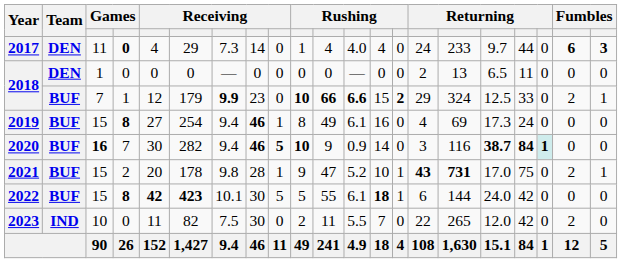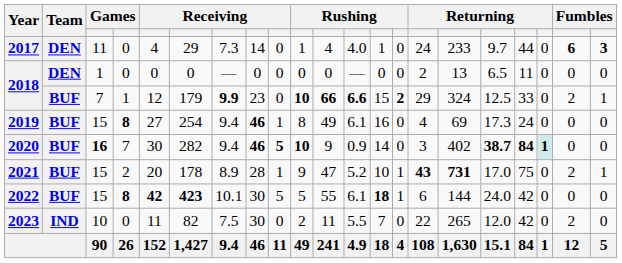 <table class=wikitable style="text-align:center;">
 <tr>
 <th rowspan="2">Year</th>
 <th rowspan="2">Team</th>
 <th colspan="2">Games</th>
 <th colspan="5">Receiving</th>
 <th colspan="5">Rushing</th>
 <th colspan="5">Returning</th>
 <th colspan="2">Fumbles</th>
 </tr>
 <tr>
 <th></th>
 <th></th>
 <th></th>
 <th></th>
 <th></th>
 <th></th>
 <th></th>
 <th></th>
 <th></th>
 <th></th>
 <th></th>
 <th></th>
 <th></th>
 <th></th>
 <th></th>
 <th></th>
 <th></th>
 <th></th>
 <th></th>
 </tr>
 <tr>
 <th><a href='#'>2017</a></th>
 <th><a href='#'>DEN</a></th>
 <td>11</td>
-<td><strong>0</strong></td>
+<td>0</td>
 <td>4</td>
 <td>29</td>
 <td>7.3</td>
 <td>14</td>
 <td>0</td>
 <td>1</td>
 <td>4</td>
 <td>4.0</td>
-<td>4</td>
+<td>1</td>
 <td>0</td>
 <td>24</td>
 <td>233</td>
 <td>9.7</td>
 <td>44</td>
 <td>0</td>
 <td><strong>6</strong></td>
 <td><strong>3</strong></td>
 </tr>
 <tr>
 <th rowspan="2"><a href='#'>2018</a></th>
 <th><a href='#'>DEN</a></th>
 <td>1</td>
 <td>0</td>
 <td>0</td>
 <td>0</td>
 <td>—</td>
 <td>0</td>
 <td>0</td>
 <td>0</td>
 <td>0</td>
 <td>—</td>
 <td>0</td>
 <td>0</td>
 <td>2</td>
 <td>13</td>
 <td>6.5</td>
 <td>11</td>
 <td>0</td>
 <td>0</td>
 <td>0</td>
 </tr>
 <tr>
 <th><a href='#'>BUF</a></th>
 <td>7</td>
 <td>1</td>
 <td>12</td>
 <td>179</td>
 <td><strong>9.9</strong></td>
 <td>23</td>
 <td>0</td>
 <td><strong>10</strong></td>
 <td><strong>66</strong></td>
 <td><strong>6.6</strong></td>
 <td>15</td>
 <td><strong>2</strong></td>
 <td>29</td>
 <td>324</td>
 <td>12.5</td>
 <td>33</td>
 <td>0</td>
 <td>2</td>
 <td>1</td>
 </tr>
 <tr>
 <th><a href='#'>2019</a></th>
 <th><a href='#'>BUF</a></th>
 <td>15</td>
 <td><strong>8</strong></td>
 <td>27</td>
 <td>254</td>
 <td>9.4</td>
 <td><strong>46</strong></td>
 <td>1</td>
 <td>8</td>
 <td>49</td>
 <td>6.1</td>
 <td>16</td>
 <td>0</td>
 <td>4</td>
 <td>69</td>
 <td>17.3</td>
 <td>24</td>
 <td>0</td>
 <td>0</td>
 <td>0</td>
 </tr>
 <tr>
 <th><a href='#'>2020</a></th>
 <th><a href='#'>BUF</a></th>
 <td><strong>16</strong></td>
 <td>7</td>
 <td>30</td>
 <td>282</td>
 <td>9.4</td>
 <td><strong>46</strong></td>
 <td><strong>5</strong></td>
 <td><strong>10</strong></td>
 <td>9</td>
 <td>0.9</td>
 <td>14</td>
 <td>0</td>
 <td>3</td>
-<td>116</td>
+<td>402</td>
 <td><strong>38.7</strong></td>
 <td><strong>84</strong></td>
 <td style="background:#cfecec;"><strong>1</strong></td>
 <td>0</td>
 <td>0</td>
 </tr>
 <tr>
 <th><a href='#'>2021</a></th>
 <th><a href='#'>BUF</a></th>
 <td>15</td>
 <td>2</td>
 <td>20</td>
 <td>178</td>
-<td>9.8</td>
+<td>8.9</td>
 <td>28</td>
 <td>1</td>
 <td>9</td>
 <td>47</td>
 <td>5.2</td>
 <td>10</td>
 <td>1</td>
 <td><strong>43</strong></td>
 <td><strong>731</strong></td>
 <td>17.0</td>
 <td>75</td>
 <td>0</td>
 <td>2</td>
 <td>1</td>
 </tr>
 <tr>
 <th><a href='#'>2022</a></th>
 <th><a href='#'>BUF</a></th>
 <td>15</td>
 <td><strong>8</strong></td>
 <td><strong>42</strong></td>
 <td><strong>423</strong></td>
 <td>10.1</td>
 <td>30</td>
 <td>5</td>
 <td>5</td>
 <td>55</td>
 <td>6.1</td>
 <td><strong>18</strong></td>
 <td>1</td>
 <td>6</td>
 <td>144</td>
 <td>24.0</td>
 <td>42</td>
 <td>0</td>
 <td>0</td>
 <td>0</td>
 </tr>
 <tr>
 <th><a href='#'>2023</a></th>
 <th><a href='#'>IND</a></th>
 <td>10</td>
 <td>0</td>
 <td>11</td>
 <td>82</td>
 <td>7.5</td>
 <td>30</td>
 <td>0</td>
 <td>2</td>
 <td>11</td>
 <td>5.5</td>
 <td>7</td>
 <td>0</td>
 <td>22</td>
 <td>265</td>
 <td>12.0</td>
 <td>42</td>
 <td>0</td>
 <td>2</td>
 <td>0</td>
 </tr>
 <tr>
 <th colspan="2"></th>
 <th>90</th>
 <th>26</th>
 <th>152</th>
 <th>1,427</th>
 <th>9.4</th>
 <th>46</th>
 <th>11</th>
 <th>49</th>
 <th>241</th>
 <th>4.9</th>
 <th>18</th>
 <th>4</th>
 <th>108</th>
 <th>1,630</th>
 <th>15.1</th>
 <th>84</th>
 <th>1</th>
 <th>12</th>
 <th>5</th>
 </tr>
 </table>
